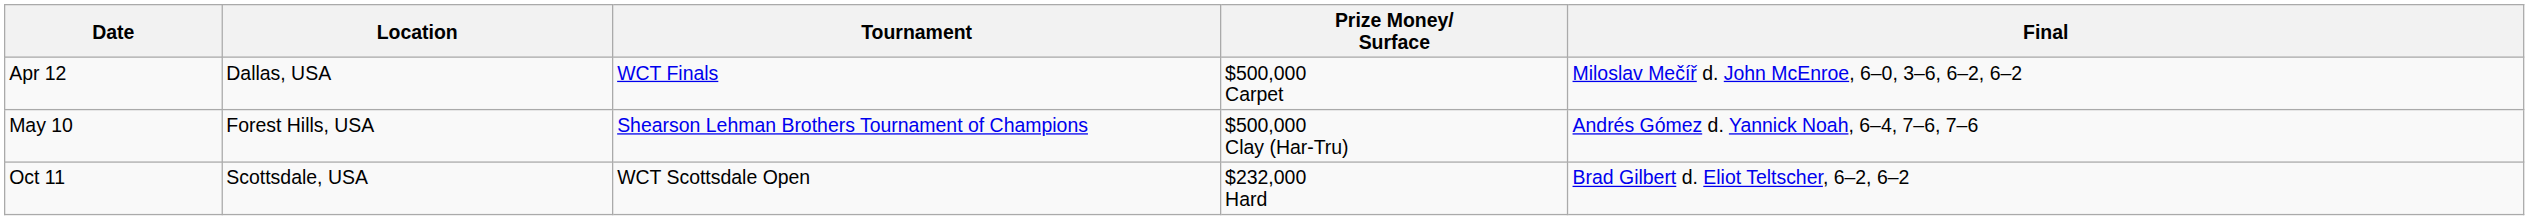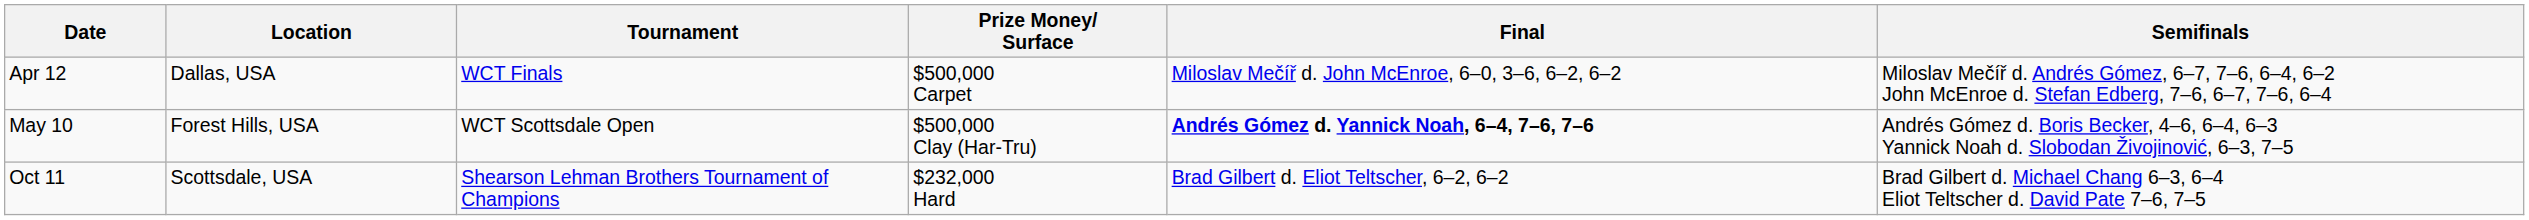 <table class="wikitable" style="font-size:95%;">
 <tr>
 <th width="5%" align="top">Date</th>
 <th width="9%" align="top">Location</th>
 <th width="14%" align="top">Tournament</th>
 <th width="8%" align="top">Prize Money/<br>Surface</th>
 <th width="22%" align="top">Final</th>
+<th width="20%" align="top">Semifinals</th>
 </tr>
 <tr valign="top">
 <td>Apr 12</td>
 <td>Dallas, USA</td>
 <td><a href='#'>WCT Finals</a></td>
 <td>$500,000<br>Carpet</td>
 <td> <a href='#'>Miloslav Mečíř</a> d.  <a href='#'>John McEnroe</a>, 6–0, 3–6, 6–2, 6–2</td>
+<td>Miloslav Mečíř d. <a href='#'>Andrés Gómez</a>, 6–7, 7–6, 6–4, 6–2 <br> John McEnroe d. <a href='#'>Stefan Edberg</a>, 7–6, 6–7, 7–6, 6–4</td>
 </tr>
 <tr valign="top">
 <td>May 10</td>
 <td>Forest Hills, USA</td>
-<td><a href='#'>Shearson Lehman Brothers Tournament of Champions</a></td>
+<td>WCT Scottsdale Open</td>
 <td>$500,000<br>Clay (Har-Tru)</td>
-<td> <a href='#'>Andrés Gómez</a> d.  <a href='#'>Yannick Noah</a>, 6–4, 7–6, 7–6</td>
+<td><strong> <a href='#'>Andrés Gómez</a> d.  <a href='#'>Yannick Noah</a>, 6–4, 7–6, 7–6</strong></td>
+<td>Andrés Gómez d. <a href='#'>Boris Becker</a>, 4–6, 6–4, 6–3 <br> Yannick Noah d. <a href='#'>Slobodan Živojinović</a>, 6–3, 7–5</td>
 </tr>
 <tr valign="top">
 <td>Oct 11</td>
 <td>Scottsdale, USA</td>
-<td>WCT Scottsdale Open</td>
+<td><a href='#'>Shearson Lehman Brothers Tournament of Champions</a></td>
 <td>$232,000<br>Hard</td>
 <td> <a href='#'>Brad Gilbert</a> d.  <a href='#'>Eliot Teltscher</a>, 6–2, 6–2</td>
+<td>Brad Gilbert d. <a href='#'>Michael Chang</a> 6–3, 6–4 <br> Eliot Teltscher d. <a href='#'>David Pate</a> 7–6, 7–5</td>
 </tr>
 </table>
